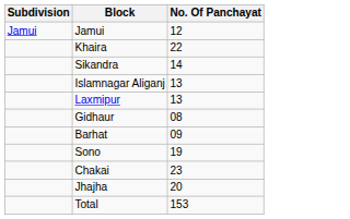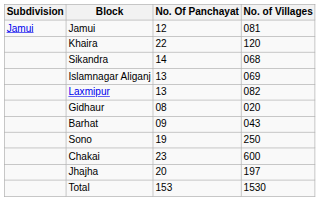 <table class="wikitable">
 <tr>
 <th>Subdivision</th>
 <th>Block</th>
 <th>No. Of Panchayat</th>
+<th>No. of Villages</th>
 </tr>
 <tr>
 <td><a href='#'>Jamui</a></td>
 <td>Jamui</td>
 <td>12</td>
+<td>081</td>
 </tr>
 <tr>
 <td></td>
 <td>Khaira</td>
 <td>22</td>
+<td>120</td>
 </tr>
 <tr>
 <td></td>
 <td>Sikandra</td>
 <td>14</td>
+<td>068</td>
 </tr>
 <tr>
 <td></td>
 <td>Islamnagar Aliganj</td>
 <td>13</td>
+<td>069</td>
 </tr>
 <tr>
 <td></td>
 <td><a href='#'>Laxmipur</a></td>
 <td>13</td>
+<td>082</td>
 </tr>
 <tr>
 <td></td>
 <td>Gidhaur</td>
 <td>08</td>
+<td>020</td>
 </tr>
 <tr>
 <td></td>
 <td>Barhat</td>
 <td>09</td>
+<td>043</td>
 </tr>
 <tr>
 <td></td>
 <td>Sono</td>
 <td>19</td>
+<td>250</td>
 </tr>
 <tr>
 <td></td>
 <td>Chakai</td>
 <td>23</td>
+<td>600</td>
 </tr>
 <tr>
 <td></td>
 <td>Jhajha</td>
 <td>20</td>
+<td>197</td>
 </tr>
 <tr>
 <td></td>
 <td>Total</td>
 <td>153</td>
+<td>1530</td>
 </tr>
 </table>
